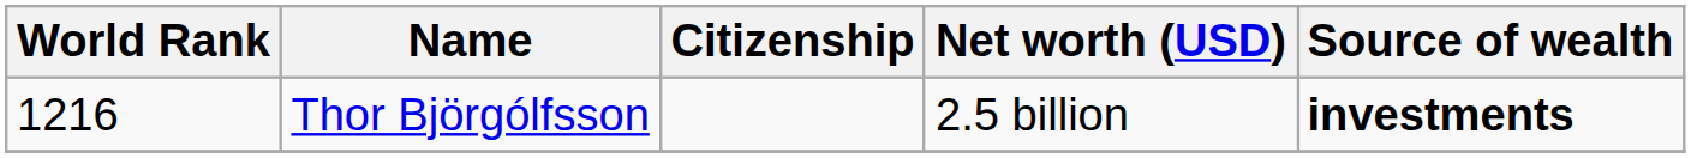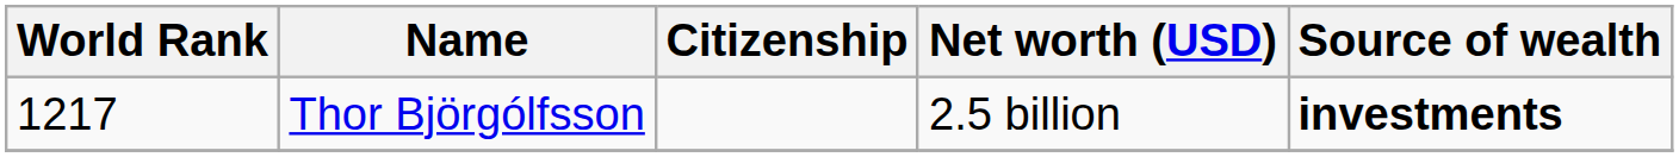 <table class="wikitable">
 <tr>
 <th>World Rank</th>
 <th>Name</th>
 <th>Citizenship</th>
 <th>Net worth (<a href='#'>USD</a>)</th>
 <th>Source of wealth</th>
 </tr>
 <tr>
-<td>1216</td>
+<td>1217</td>
 <td><a href='#'>Thor Björgólfsson</a></td>
 <td></td>
 <td>2.5 billion</td>
 <td><strong>investments</strong></td>
 </tr>
 <tr>
 </tr>
 </table>
